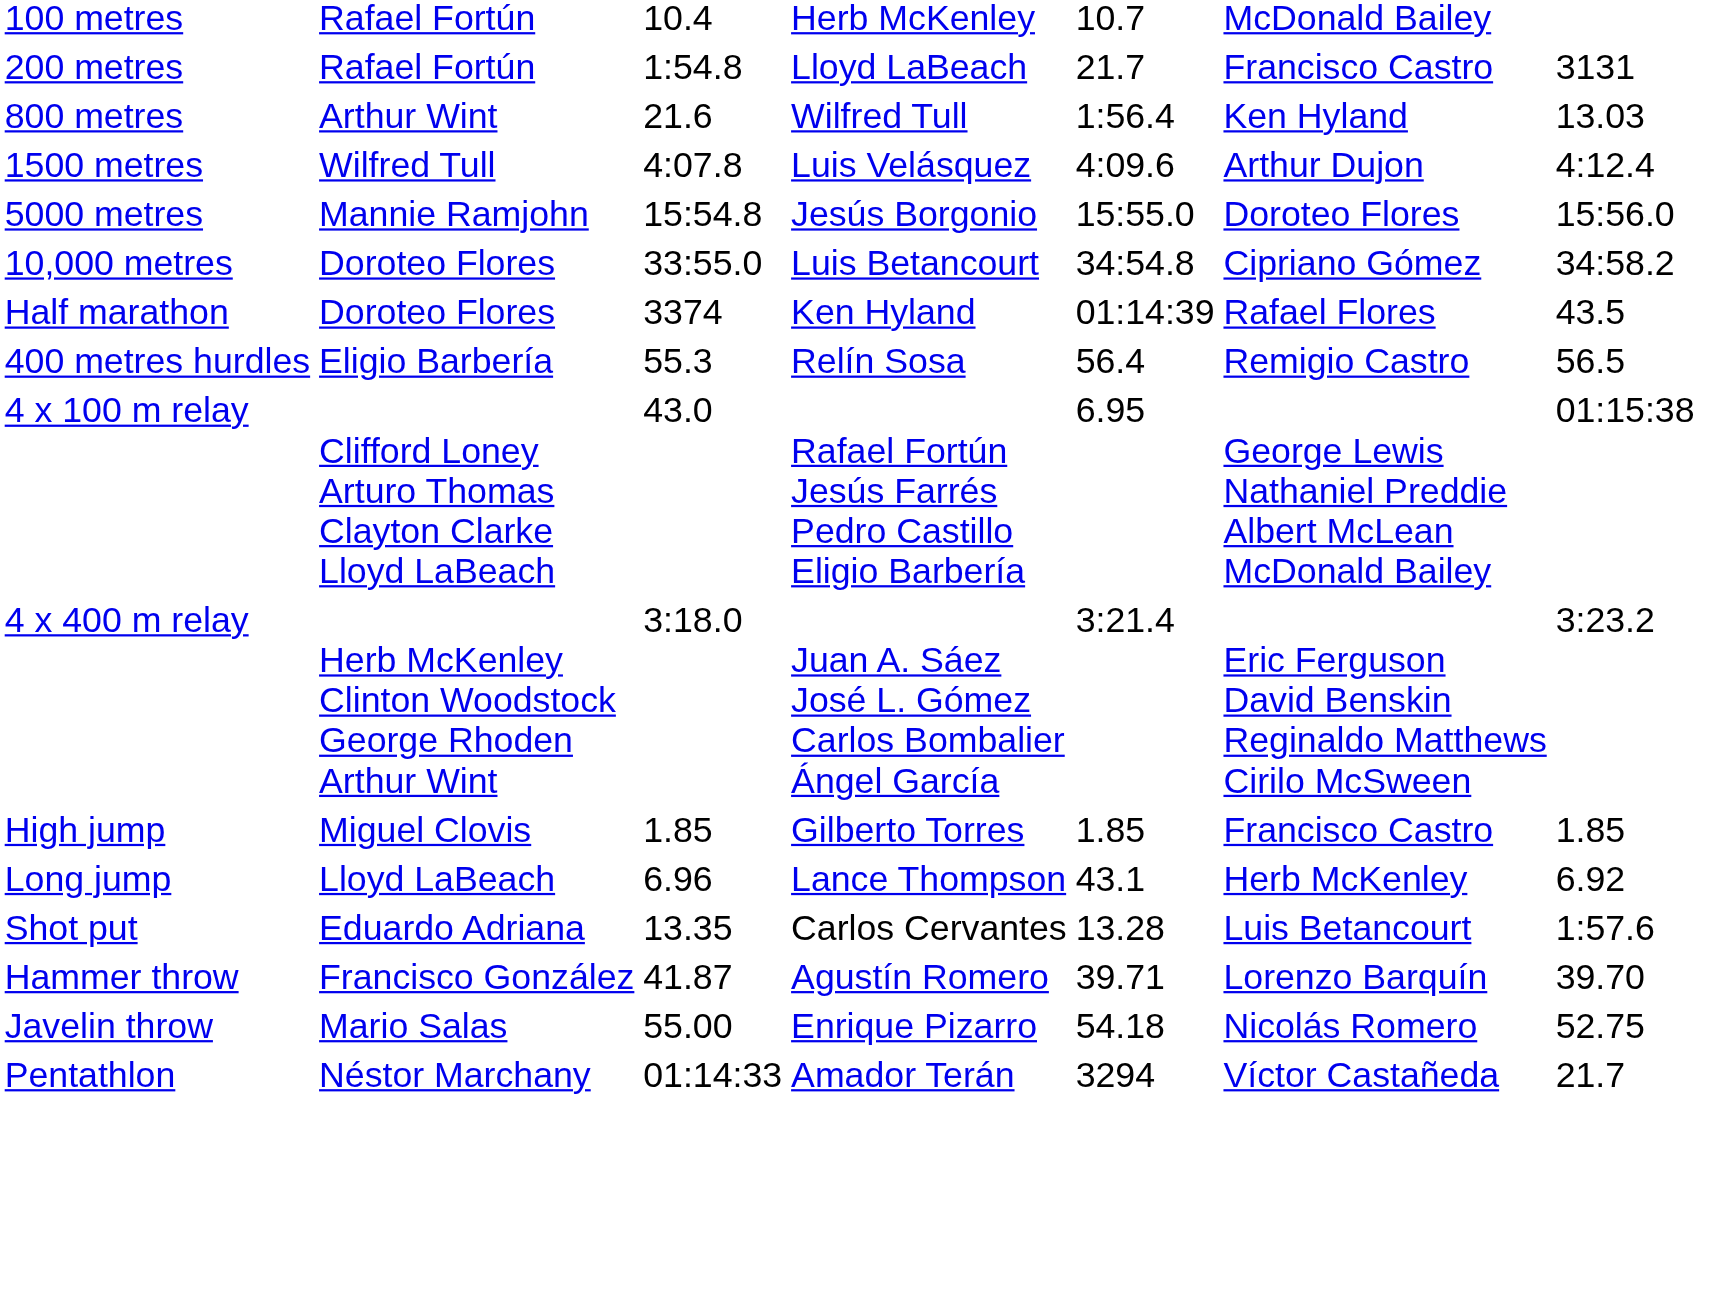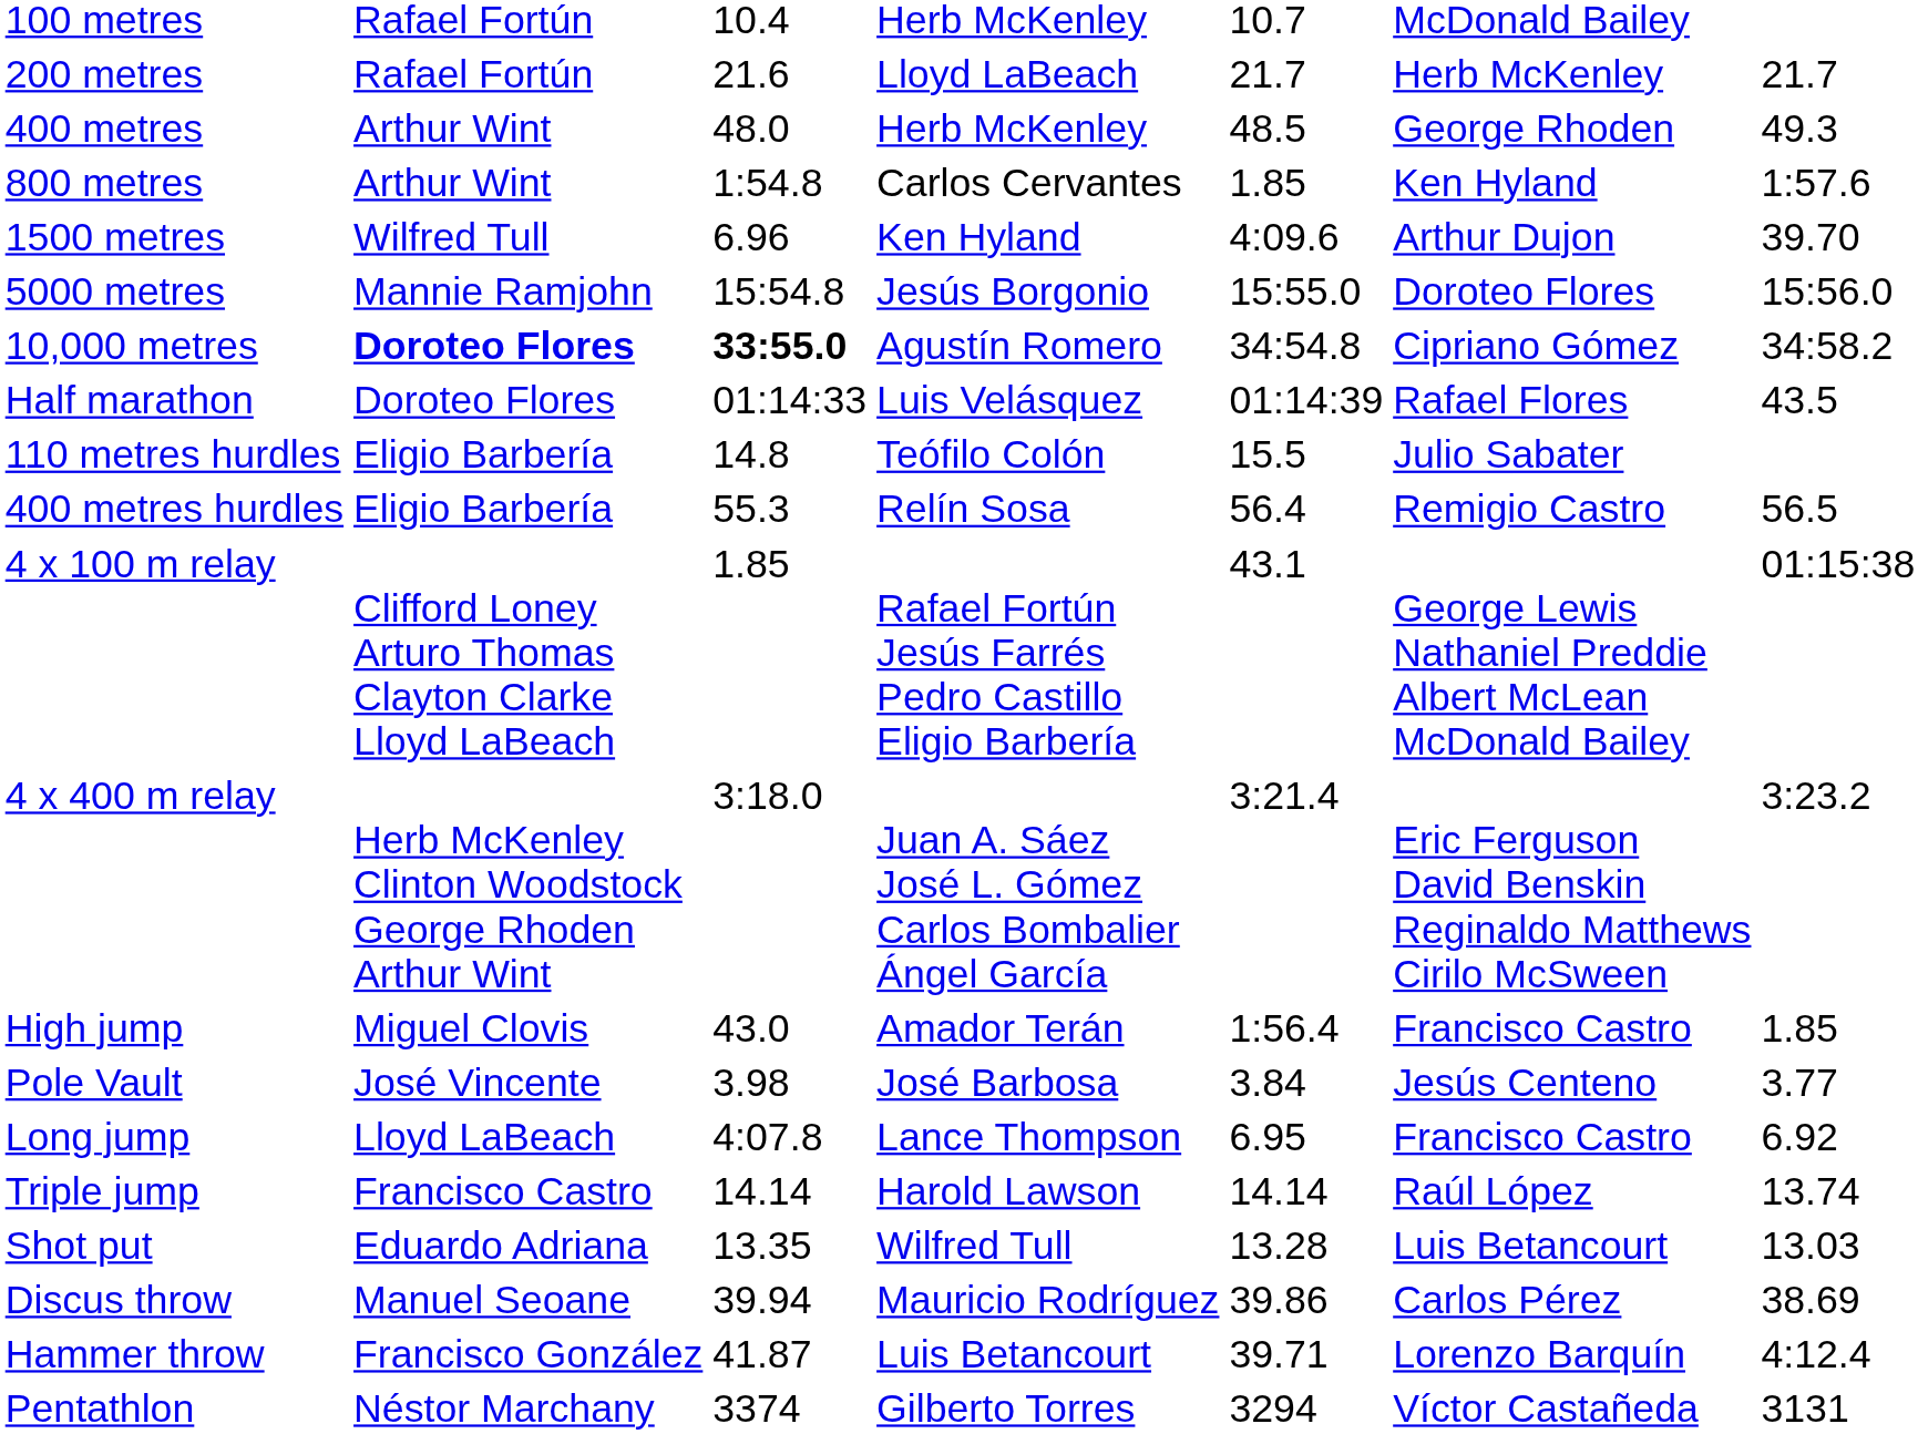 <table>
 <tr>
 <td><a href='#'>100 metres</a></td>
 <td><a href='#'>Rafael Fortún</a><br> </td>
 <td>10.4</td>
 <td><a href='#'>Herb McKenley</a><br> </td>
 <td>10.7</td>
 <td><a href='#'>McDonald Bailey</a><br> </td>
 <td></td>
 </tr>
 <tr>
 <td><a href='#'>200 metres</a></td>
 <td><a href='#'>Rafael Fortún</a><br> </td>
-<td>1:54.8</td>
+<td>21.6</td>
 <td><a href='#'>Lloyd LaBeach</a><br> </td>
 <td>21.7</td>
-<td><a href='#'>Francisco Castro</a><br> </td>
-<td>3131</td>
+<td><a href='#'>Herb McKenley</a><br> </td>
+<td>21.7</td>
+</tr>
+<tr>
+<td><a href='#'>400 metres</a></td>
+<td><a href='#'>Arthur Wint</a><br> </td>
+<td>48.0</td>
+<td><a href='#'>Herb McKenley</a><br> </td>
+<td>48.5</td>
+<td><a href='#'>George Rhoden</a><br> </td>
+<td>49.3</td>
 </tr>
 <tr>
 <td><a href='#'>800 metres</a></td>
 <td><a href='#'>Arthur Wint</a><br> </td>
-<td>21.6</td>
-<td><a href='#'>Wilfred Tull</a><br> </td>
-<td>1:56.4</td>
+<td>1:54.8</td>
+<td>Carlos Cervantes<br> </td>
+<td>1.85</td>
 <td><a href='#'>Ken Hyland</a><br> </td>
-<td>13.03</td>
+<td>1:57.6</td>
 </tr>
 <tr>
 <td><a href='#'>1500 metres</a></td>
 <td><a href='#'>Wilfred Tull</a><br> </td>
-<td>4:07.8</td>
-<td><a href='#'>Luis Velásquez</a><br> </td>
+<td>6.96</td>
+<td><a href='#'>Ken Hyland</a><br> </td>
 <td>4:09.6</td>
 <td><a href='#'>Arthur Dujon</a><br> </td>
-<td>4:12.4</td>
+<td>39.70</td>
 </tr>
 <tr>
 <td><a href='#'>5000 metres</a></td>
 <td><a href='#'>Mannie Ramjohn</a><br> </td>
 <td>15:54.8</td>
 <td><a href='#'>Jesús Borgonio</a><br> </td>
 <td>15:55.0</td>
 <td><a href='#'>Doroteo Flores</a><br> </td>
 <td>15:56.0</td>
 </tr>
 <tr>
 <td><a href='#'>10,000 metres</a></td>
-<td><a href='#'>Doroteo Flores</a><br> </td>
-<td>33:55.0</td>
-<td><a href='#'>Luis Betancourt</a><br> </td>
+<td><strong><a href='#'>Doroteo Flores</a><br> </strong></td>
+<td><strong>33:55.0</strong></td>
+<td><a href='#'>Agustín Romero</a><br> </td>
 <td>34:54.8</td>
 <td><a href='#'>Cipriano Gómez</a><br> </td>
 <td>34:58.2</td>
 </tr>
 <tr>
 <td><a href='#'>Half marathon</a></td>
 <td><a href='#'>Doroteo Flores</a><br> </td>
-<td>3374</td>
-<td><a href='#'>Ken Hyland</a><br> </td>
+<td>01:14:33</td>
+<td><a href='#'>Luis Velásquez</a><br> </td>
 <td>01:14:39</td>
 <td><a href='#'>Rafael Flores</a><br> </td>
 <td>43.5</td>
+</tr>
+<tr>
+<td><a href='#'>110 metres hurdles</a></td>
+<td><a href='#'>Eligio Barbería</a><br> </td>
+<td>14.8</td>
+<td><a href='#'>Teófilo Colón</a><br> </td>
+<td>15.5</td>
+<td><a href='#'>Julio Sabater</a><br> </td>
+<td></td>
 </tr>
 <tr>
 <td><a href='#'>400 metres hurdles</a></td>
 <td><a href='#'>Eligio Barbería</a><br> </td>
 <td>55.3</td>
 <td><a href='#'>Relín Sosa</a><br> </td>
 <td>56.4</td>
 <td><a href='#'>Remigio Castro</a><br> </td>
 <td>56.5</td>
 </tr>
 <tr style="vertical-align:top;">
 <td><a href='#'>4 x 100 m relay</a></td>
 <td><br> <a href='#'>Clifford Loney</a><br> <a href='#'>Arturo Thomas</a><br> <a href='#'>Clayton Clarke</a><br> <a href='#'>Lloyd LaBeach</a></td>
-<td>43.0</td>
+<td>1.85</td>
 <td><br> <a href='#'>Rafael Fortún</a><br> <a href='#'>Jesús Farrés</a><br> <a href='#'>Pedro Castillo</a><br> <a href='#'>Eligio Barbería</a></td>
-<td>6.95</td>
+<td>43.1</td>
 <td><br> <a href='#'>George Lewis</a><br> <a href='#'>Nathaniel Preddie</a><br> <a href='#'>Albert McLean</a><br> <a href='#'>McDonald Bailey</a></td>
 <td>01:15:38</td>
 </tr>
 <tr style="vertical-align:top;">
 <td><a href='#'>4 x 400 m relay</a></td>
 <td><br> <a href='#'>Herb McKenley</a><br> <a href='#'>Clinton Woodstock</a><br> <a href='#'>George Rhoden</a><br> <a href='#'>Arthur Wint</a></td>
 <td>3:18.0</td>
 <td><br> <a href='#'>Juan A. Sáez</a><br> <a href='#'>José L. Gómez</a><br> <a href='#'>Carlos Bombalier</a><br> <a href='#'>Ángel García</a></td>
 <td>3:21.4</td>
 <td><br> <a href='#'>Eric Ferguson</a><br> <a href='#'>David Benskin</a><br> <a href='#'>Reginaldo Matthews</a><br> <a href='#'>Cirilo McSween</a></td>
 <td>3:23.2</td>
 </tr>
 <tr>
 <td><a href='#'>High jump</a></td>
 <td><a href='#'>Miguel Clovis</a><br> </td>
-<td>1.85</td>
-<td><a href='#'>Gilberto Torres</a><br> </td>
-<td>1.85</td>
+<td>43.0</td>
+<td><a href='#'>Amador Terán</a><br> </td>
+<td>1:56.4</td>
 <td><a href='#'>Francisco Castro</a><br> </td>
 <td>1.85</td>
 </tr>
 <tr>
+<td><a href='#'>Pole Vault</a></td>
+<td><a href='#'>José Vincente</a><br> </td>
+<td>3.98</td>
+<td><a href='#'>José Barbosa</a><br> </td>
+<td>3.84</td>
+<td><a href='#'>Jesús Centeno</a><br> </td>
+<td>3.77</td>
+</tr>
+<tr>
 <td><a href='#'>Long jump</a></td>
 <td><a href='#'>Lloyd LaBeach</a><br> </td>
-<td>6.96</td>
+<td>4:07.8</td>
 <td><a href='#'>Lance Thompson</a><br> </td>
-<td>43.1</td>
-<td><a href='#'>Herb McKenley</a><br> </td>
+<td>6.95</td>
+<td><a href='#'>Francisco Castro</a><br> </td>
 <td>6.92</td>
+</tr>
+<tr>
+<td><a href='#'>Triple jump</a></td>
+<td><a href='#'>Francisco Castro</a><br> </td>
+<td>14.14</td>
+<td><a href='#'>Harold Lawson</a><br> </td>
+<td>14.14</td>
+<td><a href='#'>Raúl López</a><br> </td>
+<td>13.74</td>
 </tr>
 <tr>
 <td><a href='#'>Shot put</a></td>
 <td><a href='#'>Eduardo Adriana</a><br> </td>
 <td>13.35</td>
-<td>Carlos Cervantes<br> </td>
+<td><a href='#'>Wilfred Tull</a><br> </td>
 <td>13.28</td>
 <td><a href='#'>Luis Betancourt</a><br> </td>
-<td>1:57.6</td>
+<td>13.03</td>
+</tr>
+<tr>
+<td><a href='#'>Discus throw</a></td>
+<td><a href='#'>Manuel Seoane</a><br> </td>
+<td>39.94</td>
+<td><a href='#'>Mauricio Rodríguez</a><br> </td>
+<td>39.86</td>
+<td><a href='#'>Carlos Pérez</a><br> </td>
+<td>38.69</td>
 </tr>
 <tr>
 <td><a href='#'>Hammer throw</a></td>
 <td><a href='#'>Francisco González</a><br> </td>
 <td>41.87</td>
-<td><a href='#'>Agustín Romero</a><br> </td>
+<td><a href='#'>Luis Betancourt</a><br> </td>
 <td>39.71</td>
 <td><a href='#'>Lorenzo Barquín</a><br> </td>
-<td>39.70</td>
-</tr>
-<tr>
-<td><a href='#'>Javelin throw</a></td>
-<td><a href='#'>Mario Salas</a><br> </td>
-<td>55.00</td>
-<td><a href='#'>Enrique Pizarro</a><br> </td>
-<td>54.18</td>
-<td><a href='#'>Nicolás Romero</a><br> </td>
-<td>52.75</td>
+<td>4:12.4</td>
 </tr>
 <tr>
 <td><a href='#'>Pentathlon</a></td>
 <td><a href='#'>Néstor Marchany</a><br> </td>
-<td>01:14:33</td>
-<td><a href='#'>Amador Terán</a><br> </td>
+<td>3374</td>
+<td><a href='#'>Gilberto Torres</a><br> </td>
 <td>3294</td>
 <td><a href='#'>Víctor Castañeda</a><br> </td>
-<td>21.7</td>
+<td>3131</td>
 </tr>
 </table>
